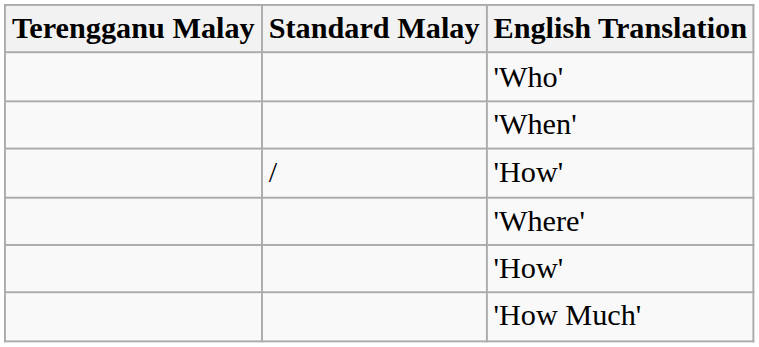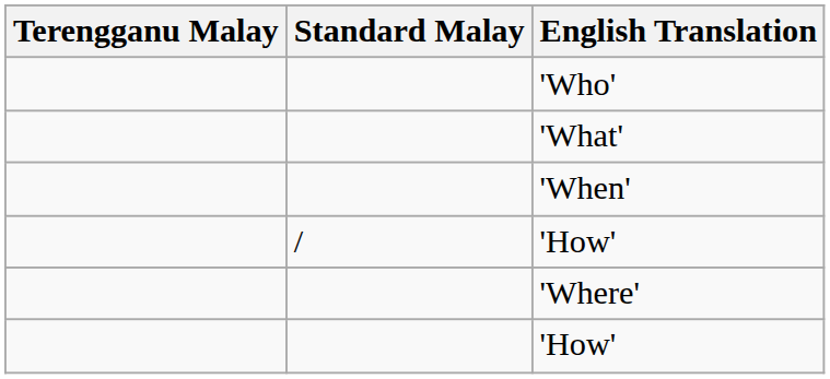 <table class="wikitable">
 <tr>
 <th>Terengganu Malay</th>
 <th>Standard Malay</th>
 <th>English Translation</th>
 </tr>
 <tr>
 <td></td>
 <td></td>
 <td>'Who'</td>
+</tr>
+<tr>
+<td></td>
+<td></td>
+<td>'What'</td>
 </tr>
 <tr>
 <td></td>
 <td></td>
 <td>'When'</td>
 </tr>
 <tr>
 <td></td>
 <td>/</td>
 <td>'How'</td>
 </tr>
 <tr>
 <td></td>
 <td></td>
 <td>'Where'</td>
 </tr>
 <tr>
 <td></td>
 <td></td>
 <td>'How'</td>
 </tr>
-<tr>
-<td></td>
-<td></td>
-<td>'How Much'</td>
-</tr>
 </table>
